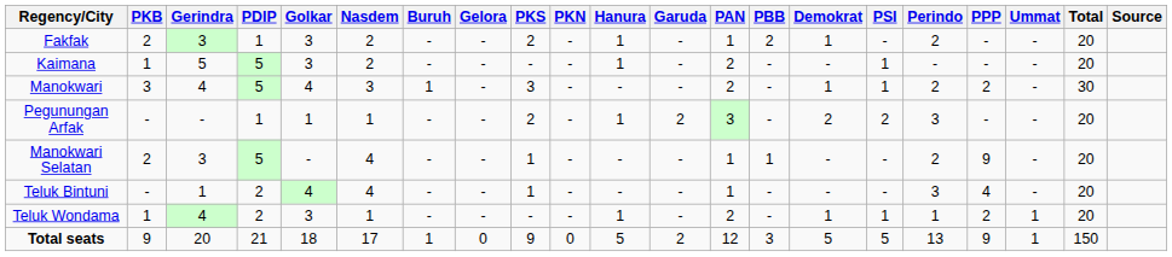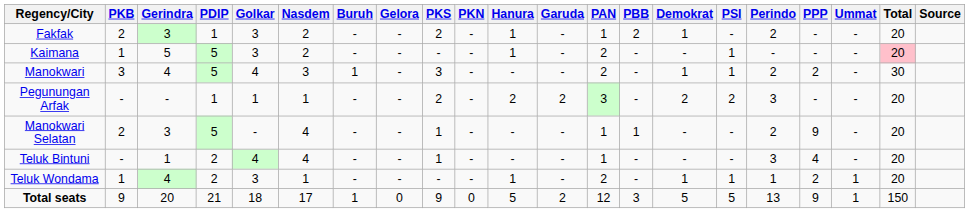 <table class="wikitable sortable" style="text-align:center">
 <tr>
 <th scope=col width=10%>Regency/City</th>
 <th scope=col width=3%><a href='#'>PKB</a></th>
 <th scope=col width=3%><a href='#'>Gerindra</a></th>
 <th scope=col width=3%><a href='#'>PDIP</a></th>
 <th scope=col width=3%><a href='#'>Golkar</a></th>
 <th scope=col width=3%><a href='#'>Nasdem</a></th>
 <th scope=col width=3%><a href='#'>Buruh</a></th>
 <th scope=col width=3%><a href='#'>Gelora</a></th>
 <th scope=col width=3%><a href='#'>PKS</a></th>
 <th scope=col width=3%><a href='#'>PKN</a></th>
 <th scope=col width=3%><a href='#'>Hanura</a></th>
 <th scope=col width=3%><a href='#'>Garuda</a></th>
 <th scope=col width=3%><a href='#'>PAN</a></th>
 <th scope=col width=3%><a href='#'>PBB</a></th>
 <th scope=col width=3%><a href='#'>Demokrat</a></th>
 <th scope=col width=3%><a href='#'>PSI</a></th>
 <th scope=col width=3%><a href='#'>Perindo</a></th>
 <th scope=col width=3%><a href='#'>PPP</a></th>
 <th scope=col width=3%><a href='#'>Ummat</a></th>
 <th scope=col width=3%>Total</th>
 <th scope=col width=3%>Source</th>
 </tr>
 <tr>
 <td><a href='#'>Fakfak</a></td>
 <td>2</td>
 <td style="background:#cfc;">3</td>
 <td>1</td>
 <td>3</td>
 <td>2</td>
 <td>-</td>
 <td>-</td>
 <td>2</td>
 <td>-</td>
 <td>1</td>
 <td>-</td>
 <td>1</td>
 <td>2</td>
 <td>1</td>
 <td>-</td>
 <td>2</td>
 <td>-</td>
 <td>-</td>
 <td>20</td>
 <td></td>
 </tr>
 <tr>
 <td><a href='#'>Kaimana</a></td>
 <td>1</td>
 <td>5</td>
 <td style="background:#cfc;">5</td>
 <td>3</td>
 <td>2</td>
 <td>-</td>
 <td>-</td>
 <td>-</td>
 <td>-</td>
 <td>1</td>
 <td>-</td>
 <td>2</td>
 <td>-</td>
 <td>-</td>
 <td>1</td>
 <td>-</td>
 <td>-</td>
 <td>-</td>
-<td>20</td>
+<td style="background: pink;">20</td>
 <td></td>
 </tr>
 <tr>
 <td><a href='#'>Manokwari</a></td>
 <td>3</td>
 <td>4</td>
 <td style="background:#cfc;">5</td>
 <td>4</td>
 <td>3</td>
 <td>1</td>
 <td>-</td>
 <td>3</td>
 <td>-</td>
 <td>-</td>
 <td>-</td>
 <td>2</td>
 <td>-</td>
 <td>1</td>
 <td>1</td>
 <td>2</td>
 <td>2</td>
 <td>-</td>
 <td>30</td>
 <td></td>
 </tr>
 <tr>
 <td><a href='#'>Pegunungan Arfak</a></td>
 <td>-</td>
 <td>-</td>
 <td>1</td>
 <td>1</td>
 <td>1</td>
 <td>-</td>
 <td>-</td>
 <td>2</td>
 <td>-</td>
-<td>1</td>
+<td>2</td>
 <td>2</td>
 <td style="background:#cfc;">3</td>
 <td>-</td>
 <td>2</td>
 <td>2</td>
 <td>3</td>
 <td>-</td>
 <td>-</td>
 <td>20</td>
 <td></td>
 </tr>
 <tr>
 <td><a href='#'>Manokwari Selatan</a></td>
 <td>2</td>
 <td>3</td>
 <td style="background:#cfc;">5</td>
 <td>-</td>
 <td>4</td>
 <td>-</td>
 <td>-</td>
 <td>1</td>
 <td>-</td>
 <td>-</td>
 <td>-</td>
 <td>1</td>
 <td>1</td>
 <td>-</td>
 <td>-</td>
 <td>2</td>
 <td>9</td>
 <td>-</td>
 <td>20</td>
 <td></td>
 </tr>
 <tr>
 <td><a href='#'>Teluk Bintuni</a></td>
 <td>-</td>
 <td>1</td>
 <td>2</td>
 <td style="background:#cfc;">4</td>
 <td>4</td>
 <td>-</td>
 <td>-</td>
 <td>1</td>
 <td>-</td>
 <td>-</td>
 <td>-</td>
 <td>1</td>
 <td>-</td>
 <td>-</td>
 <td>-</td>
 <td>3</td>
 <td>4</td>
 <td>-</td>
 <td>20</td>
 <td></td>
 </tr>
 <tr>
 <td><a href='#'>Teluk Wondama</a></td>
 <td>1</td>
 <td style="background:#cfc;">4</td>
 <td>2</td>
 <td>3</td>
 <td>1</td>
 <td>-</td>
 <td>-</td>
 <td>-</td>
 <td>-</td>
 <td>1</td>
 <td>-</td>
 <td>2</td>
 <td>-</td>
 <td>1</td>
 <td>1</td>
 <td>1</td>
 <td>2</td>
 <td>1</td>
 <td>20</td>
 <td></td>
 </tr>
 <tr>
 <td><strong>Total seats</strong></td>
 <td>9</td>
 <td>20</td>
 <td>21</td>
 <td>18</td>
 <td>17</td>
 <td>1</td>
 <td>0</td>
 <td>9</td>
 <td>0</td>
 <td>5</td>
 <td>2</td>
 <td>12</td>
 <td>3</td>
 <td>5</td>
 <td>5</td>
 <td>13</td>
 <td>9</td>
 <td>1</td>
 <td>150</td>
 </tr>
 </table>
